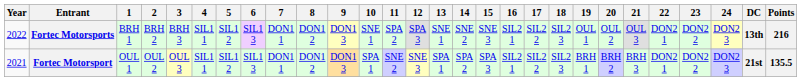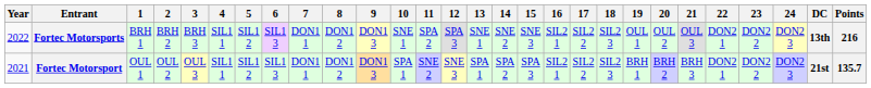 <table class="wikitable" style="text-align:center; font-size:85%">
 <tr>
 <th>Year</th>
 <th>Entrant</th>
 <th>1</th>
 <th>2</th>
 <th>3</th>
 <th>4</th>
 <th>5</th>
 <th>6</th>
 <th>7</th>
 <th>8</th>
 <th>9</th>
 <th>10</th>
 <th>11</th>
 <th>12</th>
 <th>13</th>
 <th>14</th>
 <th>15</th>
 <th>16</th>
 <th>17</th>
 <th>18</th>
 <th>19</th>
 <th>20</th>
 <th>21</th>
 <th>22</th>
 <th>23</th>
 <th>24</th>
 <th>DC</th>
 <th>Points</th>
 </tr>
 <tr>
 <td><a href='#'>2022</a></td>
 <th nowrap><a href='#'>Fortec Motorsports</a></th>
 <td style="background:#DFFFDF;"><a href='#'>BRH<br>1</a><br></td>
 <td style="background:#DFFFDF;"><a href='#'>BRH<br>2</a><br></td>
 <td style="background:#DFFFDF;"><a href='#'>BRH<br>3</a><br></td>
 <td style="background:#DFFFDF;"><a href='#'>SIL1<br>1</a><br></td>
 <td style="background:#DFFFDF;"><a href='#'>SIL1<br>2</a><br></td>
 <td style="background:#EFCFFF;"><a href='#'>SIL1<br>3</a><br></td>
 <td style="background:#DFFFDF;"><a href='#'>DON1<br>1</a><br></td>
 <td style="background:#DFFFDF;"><a href='#'>DON1<br>2</a><br></td>
 <td style="background:#FFFFBF;"><a href='#'>DON1<br>3</a><br></td>
 <td style="background:#DFFFDF;"><a href='#'>SNE<br>1</a><br></td>
 <td style="background:#DFFFDF;"><a href='#'>SPA<br>2</a><br></td>
 <td style="background:#DFDFDF;"><a href='#'>SPA<br>3</a><br></td>
 <td style="background:#DFFFDF;"><a href='#'>SNE<br>1</a><br></td>
 <td style="background:#DFFFDF;"><a href='#'>SNE<br>2</a><br></td>
 <td style="background:#DFFFDF;"><a href='#'>SNE<br>3</a><br></td>
 <td style="background:#DFFFDF;"><a href='#'>SIL2<br>1</a><br></td>
 <td style="background:#DFFFDF;"><a href='#'>SIL2<br>2</a><br></td>
 <td style="background:#DFFFDF;"><a href='#'>SIL2<br>3</a><br></td>
 <td style="background:#DFFFDF;"><a href='#'>OUL<br>1</a><br></td>
 <td style="background:#DFFFDF;"><a href='#'>OUL<br>2</a><br></td>
 <td style="background:#DFDFDF;"><a href='#'>OUL<br>3</a><br></td>
 <td style="background:#DFFFDF;"><a href='#'>DON2<br>1</a><br></td>
 <td style="background:#DFFFDF;"><a href='#'>DON2<br>2</a><br></td>
 <td style="background:#FFFFBF;"><a href='#'>DON2<br>3</a><br></td>
 <th>13th</th>
 <th>216</th>
 </tr>
 <tr>
 <td><a href='#'>2021</a></td>
 <th nowrap><a href='#'>Fortec Motorsport</a></th>
 <td style="background:#DFFFDF;"><a href='#'>OUL<br>1</a><br></td>
 <td style="background:#DFFFDF;"><a href='#'>OUL<br>2</a><br></td>
 <td style="background:#FFFFBF;"><a href='#'>OUL<br>3</a><br></td>
 <td style="background:#DFFFDF;"><a href='#'>SIL1<br>1</a><br></td>
 <td style="background:#DFFFDF;"><a href='#'>SIL1<br>2</a><br></td>
 <td style="background:#DFFFDF;"><a href='#'>SIL1<br>3</a><br></td>
 <td style="background:#DFFFDF;"><a href='#'>DON1<br>1</a><br></td>
 <td style="background:#DFFFDF;"><a href='#'>DON1<br>2</a><br></td>
 <td style="background:#FFDF9F;"><a href='#'>DON1<br>3</a><br></td>
 <td style="background:#DFFFDF;"><a href='#'>SPA<br>1</a><br></td>
 <td style="background:#CFCFFF;"><a href='#'>SNE<br>2</a><br></td>
 <td style="background:#FFFFBF;"><a href='#'>SNE<br>3</a><br></td>
 <td style="background:#DFFFDF;"><a href='#'>SPA<br>1</a><br></td>
 <td style="background:#DFFFDF;"><a href='#'>SPA<br>2</a><br></td>
 <td style="background:#DFFFDF;"><a href='#'>SPA<br>3</a><br></td>
 <td style="background:#DFFFDF;"><a href='#'>SIL2<br>1</a><br></td>
 <td style="background:#DFFFDF;"><a href='#'>SIL2<br>2</a><br></td>
 <td style="background:#DFFFDF;"><a href='#'>SIL2<br>3</a><br></td>
 <td style="background:#DFFFDF;"><a href='#'>BRH<br>1</a><br></td>
 <td style="background:#CFCFFF;"><a href='#'>BRH<br>2</a><br></td>
 <td style="background:#DFFFDF;"><a href='#'>BRH<br>3</a><br></td>
 <td style="background:#DFFFDF;"><a href='#'>DON2<br>1</a><br></td>
 <td style="background:#DFFFDF;"><a href='#'>DON2<br>2</a><br></td>
 <td style="background:#CFCFFF;"><a href='#'>DON2<br>3</a><br></td>
 <th>21st</th>
-<th>135.5</th>
+<th>135.7</th>
 </tr>
 </table>
